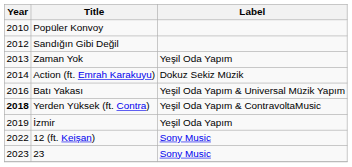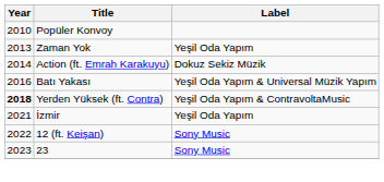 <table class="wikitable">
 <tr>
 <th>Year</th>
 <th>Title</th>
 <th>Label</th>
 </tr>
 <tr>
 <td>2010</td>
 <td>Popüler Konvoy</td>
-<td></td>
-</tr>
-<tr>
-<td>2012</td>
-<td>Sandığın Gibi Değil</td>
 <td></td>
 </tr>
 <tr>
 <td>2013</td>
 <td>Zaman Yok</td>
 <td>Yeşil Oda Yapım</td>
 </tr>
 <tr>
 <td>2014</td>
 <td>Action (ft. <a href='#'>Emrah Karakuyu</a>)</td>
 <td>Dokuz Sekiz Müzik</td>
 </tr>
 <tr>
 <td>2016</td>
 <td>Batı Yakası</td>
 <td>Yeşil Oda Yapım & Universal Müzik Yapım</td>
 </tr>
 <tr>
 <td><strong>2018</strong></td>
 <td>Yerden Yüksek (ft. <a href='#'>Contra</a>)</td>
 <td>Yeşil Oda Yapım & ContravoltaMusic</td>
 </tr>
 <tr>
-<td>2019</td>
+<td>2021</td>
 <td>İzmir</td>
 <td>Yeşil Oda Yapım</td>
 </tr>
 <tr>
 <td>2022</td>
 <td>12 (ft. <a href='#'>Keişan</a>)</td>
 <td><a href='#'>Sony Music</a></td>
 </tr>
 <tr>
 <td>2023</td>
 <td>23</td>
 <td><a href='#'>Sony Music</a></td>
 </tr>
 <tr>
 </tr>
 </table>
